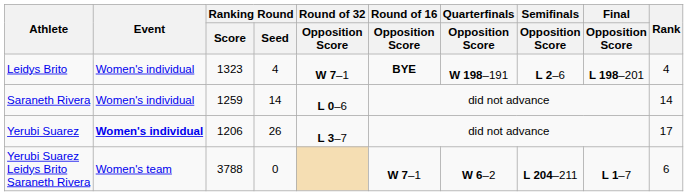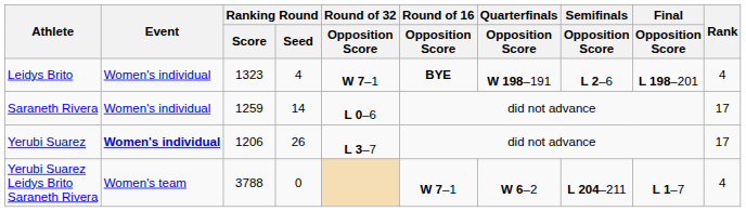 <table class="wikitable" style="font-size:90%">
 <tr>
 <th rowspan="2">Athlete</th>
 <th rowspan="2">Event</th>
 <th colspan="2">Ranking Round</th>
 <th>Round of 32</th>
 <th>Round of 16</th>
 <th>Quarterfinals</th>
 <th>Semifinals</th>
 <th>Final</th>
 <th rowspan="2">Rank</th>
 </tr>
 <tr>
 <th>Score</th>
 <th>Seed</th>
 <th>Opposition<br>Score</th>
 <th>Opposition<br>Score</th>
 <th>Opposition<br>Score</th>
 <th>Opposition<br>Score</th>
 <th>Opposition<br>Score</th>
 </tr>
 <tr>
 <td><a href='#'>Leidys Brito</a></td>
 <td><a href='#'>Women's individual</a></td>
 <td align=center>1323</td>
 <td align=center>4</td>
 <td align=center><br> <strong>W</strong> <strong>7</strong>–1</td>
 <td align=center><strong>BYE</strong></td>
 <td align=center><br> <strong>W</strong> <strong>198</strong>–191</td>
 <td align=center><br> <strong>L</strong> <strong>2</strong>–6</td>
 <td align=center><br> <strong>L</strong> <strong>198</strong>–201</td>
 <td align=center>4</td>
 </tr>
 <tr>
 <td><a href='#'>Saraneth Rivera</a></td>
 <td><a href='#'>Women's individual</a></td>
 <td align=center>1259</td>
 <td align=center>14</td>
 <td align=center><br> <strong>L</strong> <strong>0</strong>–6</td>
 <td style="text-align:center;" colspan="4">did not advance</td>
-<td align=center>14</td>
+<td align=center>17</td>
 </tr>
 <tr>
 <td><a href='#'>Yerubi Suarez</a></td>
 <td><strong><a href='#'>Women's individual</a></strong></td>
 <td align=center>1206</td>
 <td align=center>26</td>
 <td align=center><br> <strong>L</strong> <strong>3</strong>–7</td>
 <td style="text-align:center;" colspan="4">did not advance</td>
 <td align=center>17</td>
 </tr>
 <tr>
 <td><a href='#'>Yerubi Suarez</a><br><a href='#'>Leidys Brito</a><br><a href='#'>Saraneth Rivera</a></td>
 <td><a href='#'>Women's team</a></td>
 <td align=center>3788</td>
 <td align=center>0</td>
 <td style="text-align:center; background:wheat;"></td>
 <td align=center><br> <strong>W</strong> <strong>7</strong>–1</td>
 <td align=center><br> <strong>W</strong> <strong>6</strong>–2</td>
 <td align=center><br> <strong>L</strong> <strong>204</strong>–211</td>
 <td align=center><br> <strong>L</strong> <strong>1</strong>–7</td>
-<td align=center>6</td>
+<td align=center>4</td>
 </tr>
 </table>
